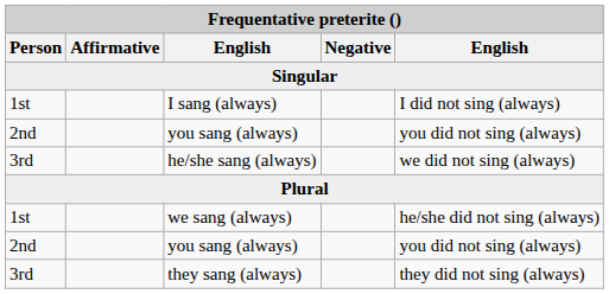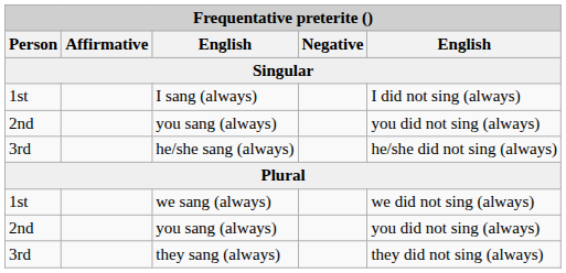 <table class="wikitable">
 <tr>
 <th colspan="5" style="background:#cfcfcf;">Frequentative preterite ()</th>
 </tr>
 <tr style="background:#dfdfdf;" |>
 <th>Person</th>
 <th>Affirmative</th>
 <th>English</th>
 <th>Negative</th>
 <th>English</th>
 </tr>
 <tr>
 <th colspan="5" style="background:#efefef">Singular</th>
 </tr>
 <tr>
 <td>1st</td>
 <td></td>
 <td>I  sang (always)</td>
 <td></td>
 <td>I did not sing (always)</td>
 </tr>
 <tr>
 <td>2nd</td>
 <td></td>
 <td>you sang (always)</td>
 <td></td>
 <td>you did not sing (always)</td>
 </tr>
 <tr>
 <td>3rd</td>
 <td></td>
 <td>he/she sang (always)</td>
 <td></td>
-<td>we did not sing (always)</td>
+<td>he/she did not sing (always)</td>
 </tr>
 <tr>
 <th colspan="5" style="background:#efefef">Plural</th>
 </tr>
 <tr>
 <td>1st</td>
 <td></td>
 <td>we sang (always)</td>
 <td></td>
-<td>he/she did not sing (always)</td>
+<td>we did not sing (always)</td>
 </tr>
 <tr>
 <td>2nd</td>
 <td></td>
 <td>you sang (always)</td>
 <td></td>
 <td>you did not sing (always)</td>
 </tr>
 <tr>
 <td>3rd</td>
 <td></td>
 <td>they sang (always)</td>
 <td></td>
 <td>they did not sing (always)</td>
 </tr>
 </table>
